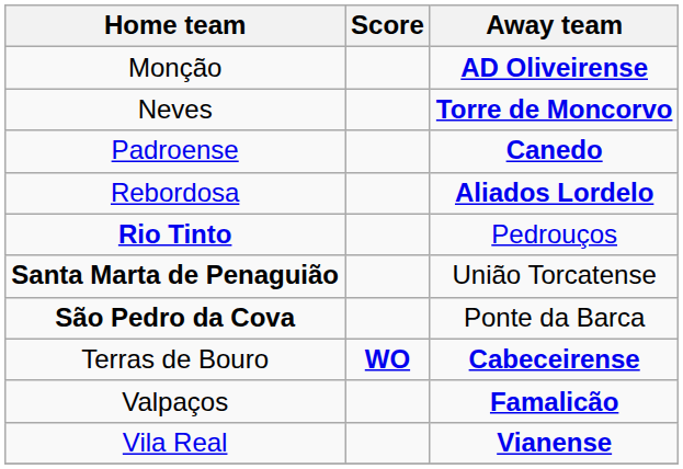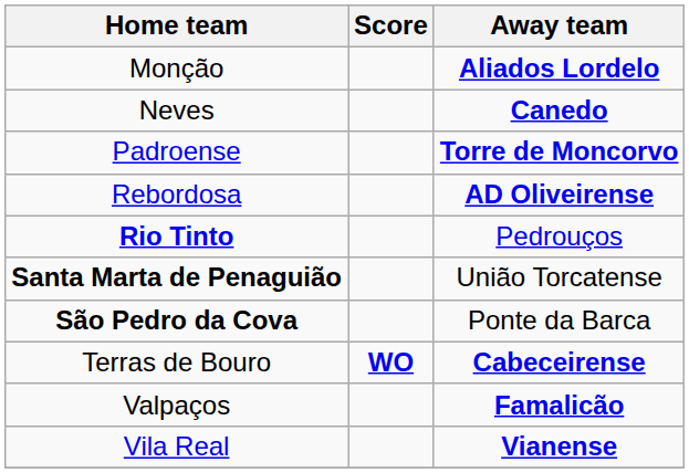 <table class="wikitable" style="text-align: center">
 <tr>
 <th>Home team</th>
 <th>Score</th>
 <th>Away team</th>
 </tr>
 <tr>
 <td>Monção </td>
 <td></td>
-<td><strong><a href='#'>AD Oliveirense</a></strong> </td>
+<td><strong><a href='#'>Aliados Lordelo</a></strong> </td>
 </tr>
 <tr>
 <td>Neves </td>
 <td></td>
-<td><strong><a href='#'>Torre de Moncorvo</a></strong> </td>
+<td><strong><a href='#'>Canedo</a></strong> </td>
 </tr>
 <tr>
 <td><a href='#'>Padroense</a> </td>
 <td></td>
-<td><strong><a href='#'>Canedo</a></strong> </td>
+<td><strong><a href='#'>Torre de Moncorvo</a></strong> </td>
 </tr>
 <tr>
 <td><a href='#'>Rebordosa</a> </td>
 <td></td>
-<td><strong><a href='#'>Aliados Lordelo</a></strong> </td>
+<td><strong><a href='#'>AD Oliveirense</a></strong> </td>
 </tr>
 <tr>
 <td><strong><a href='#'>Rio Tinto</a></strong> </td>
 <td></td>
 <td><a href='#'>Pedrouços</a> </td>
 </tr>
 <tr>
 <td><strong>Santa Marta de Penaguião</strong> </td>
 <td></td>
 <td>União Torcatense </td>
 </tr>
 <tr>
 <td><strong>São Pedro da Cova</strong> </td>
 <td></td>
 <td>Ponte da Barca </td>
 </tr>
 <tr>
 <td>Terras de Bouro </td>
 <td><strong><a href='#'>WO</a></strong></td>
 <td><strong><a href='#'>Cabeceirense</a></strong> </td>
 </tr>
 <tr>
 <td>Valpaços </td>
 <td></td>
 <td><strong><a href='#'>Famalicão</a></strong> </td>
 </tr>
 <tr>
 <td><a href='#'>Vila Real</a> </td>
 <td></td>
 <td><strong><a href='#'>Vianense</a></strong> </td>
 </tr>
 <tr>
 </tr>
 </table>
